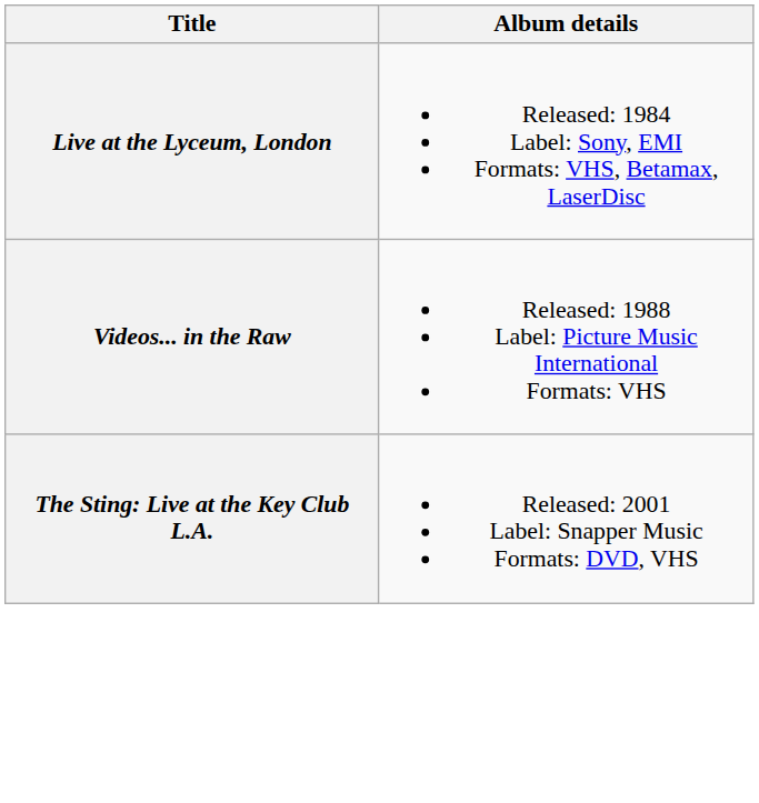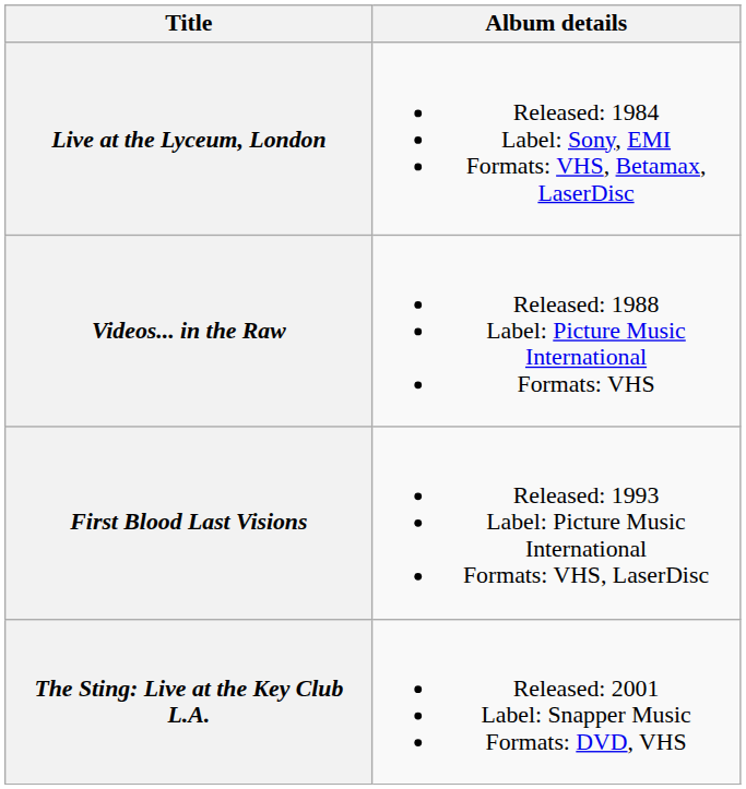 <table class="wikitable plainrowheaders" style="text-align:center;">
 <tr>
 <th scope="col" style="width:15em;">Title</th>
 <th scope="col" style="width:15em;">Album details</th>
 </tr>
 <tr>
 <th scope="row"><em>Live at the Lyceum, London</em></th>
 <td><br><ul><li>Released: 1984</li><li>Label: <a href='#'>Sony</a>, <a href='#'>EMI</a></li><li>Formats: <a href='#'>VHS</a>, <a href='#'>Betamax</a>, <a href='#'>LaserDisc</a></li></ul></td>
 </tr>
 <tr>
 <th scope="row"><em>Videos... in the Raw</em></th>
 <td><br><ul><li>Released: 1988</li><li>Label: <a href='#'>Picture Music International</a></li><li>Formats: VHS</li></ul></td>
 </tr>
 <tr>
+<th scope="row"><em>First Blood Last Visions</em></th>
+<td><br><ul><li>Released: 1993</li><li>Label: Picture Music International</li><li>Formats: VHS, LaserDisc</li></ul></td>
+</tr>
+<tr>
 <th scope="row"><em>The Sting: Live at the Key Club L.A.</em></th>
 <td><br><ul><li>Released: 2001</li><li>Label: Snapper Music</li><li>Formats: <a href='#'>DVD</a>, VHS</li></ul></td>
 </tr>
 </table>
